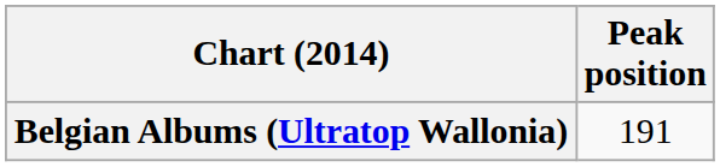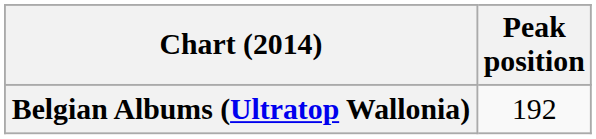 <table class="wikitable sortable plainrowheaders" style="text-align:center">
 <tr>
 <th scope="col">Chart (2014)</th>
 <th scope="col">Peak<br> position</th>
 </tr>
 <tr>
 <th scope="row">Belgian Albums (<a href='#'>Ultratop</a> Wallonia)</th>
-<td>191</td>
+<td>192</td>
 </tr>
 </table>
